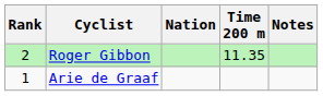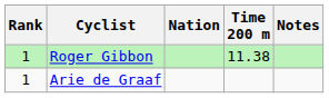 <table class="wikitable sortable" style="text-align:center">
 <tr>
 <th>Rank</th>
 <th>Cyclist</th>
 <th>Nation</th>
 <th>Time<br>200 m</th>
 <th>Notes</th>
 </tr>
 <tr bgcolor=bbf3bb>
-<td>2</td>
+<td>1</td>
 <td align=left><a href='#'>Roger Gibbon</a></td>
 <td align=left></td>
-<td>11.35</td>
+<td>11.38</td>
 <td></td>
 </tr>
 <tr>
 <td>1</td>
 <td align=left><a href='#'>Arie de Graaf</a></td>
 <td align=left></td>
 <td></td>
 <td></td>
 </tr>
 </table>
